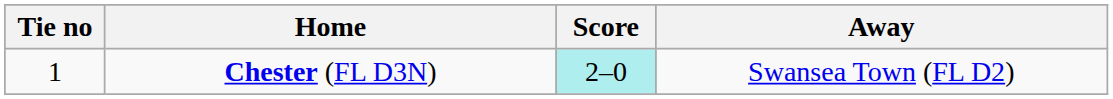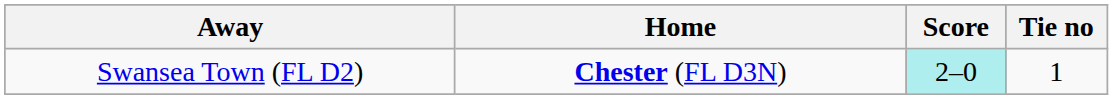 <table class="wikitable" style="text-align:center">
 <tr>
-<th width=50>Tie no</th>
+<th width=250>Away</th>
 <th width=250>Home</th>
 <th width=50>Score</th>
-<th width=250>Away</th>
+<th width=50>Tie no</th>
 </tr>
 <tr>
-<td>1</td>
+<td><a href='#'>Swansea Town</a> (<a href='#'>FL D2</a>)</td>
 <td><strong><a href='#'>Chester</a></strong> (<a href='#'>FL D3N</a>)</td>
 <td style="background: paleturquoise;">2–0</td>
-<td><a href='#'>Swansea Town</a> (<a href='#'>FL D2</a>)</td>
+<td>1</td>
 </tr>
 </table>
